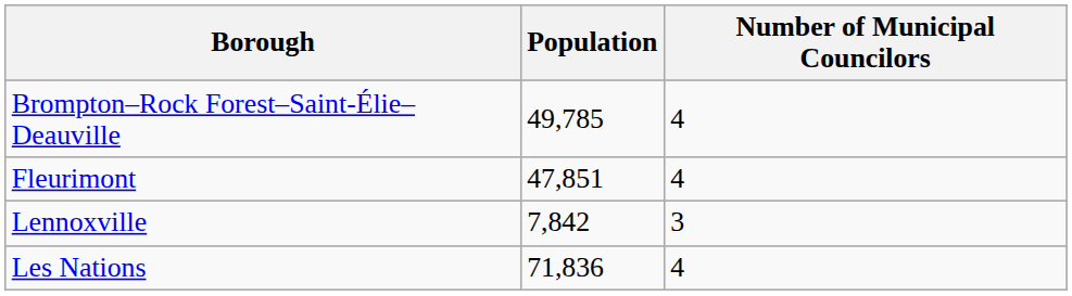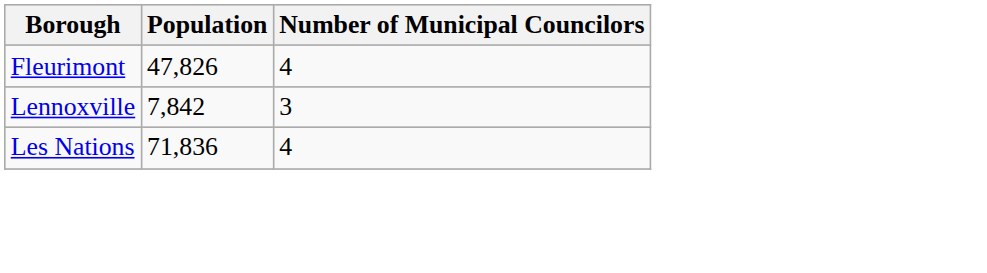 <table class="wikitable">
 <tr>
 <th>Borough</th>
 <th>Population</th>
 <th>Number of Municipal Councilors</th>
 </tr>
 <tr>
-<td><a href='#'>Brompton–Rock Forest–Saint-Élie–Deauville</a></td>
-<td>49,785</td>
-<td>4</td>
-</tr>
-<tr>
 <td><a href='#'>Fleurimont</a></td>
-<td>47,851</td>
+<td>47,826</td>
 <td>4</td>
 </tr>
 <tr>
 <td><a href='#'>Lennoxville</a></td>
 <td>7,842</td>
 <td>3</td>
 </tr>
 <tr>
 <td><a href='#'>Les Nations</a></td>
 <td>71,836</td>
 <td>4</td>
 </tr>
 </table>
